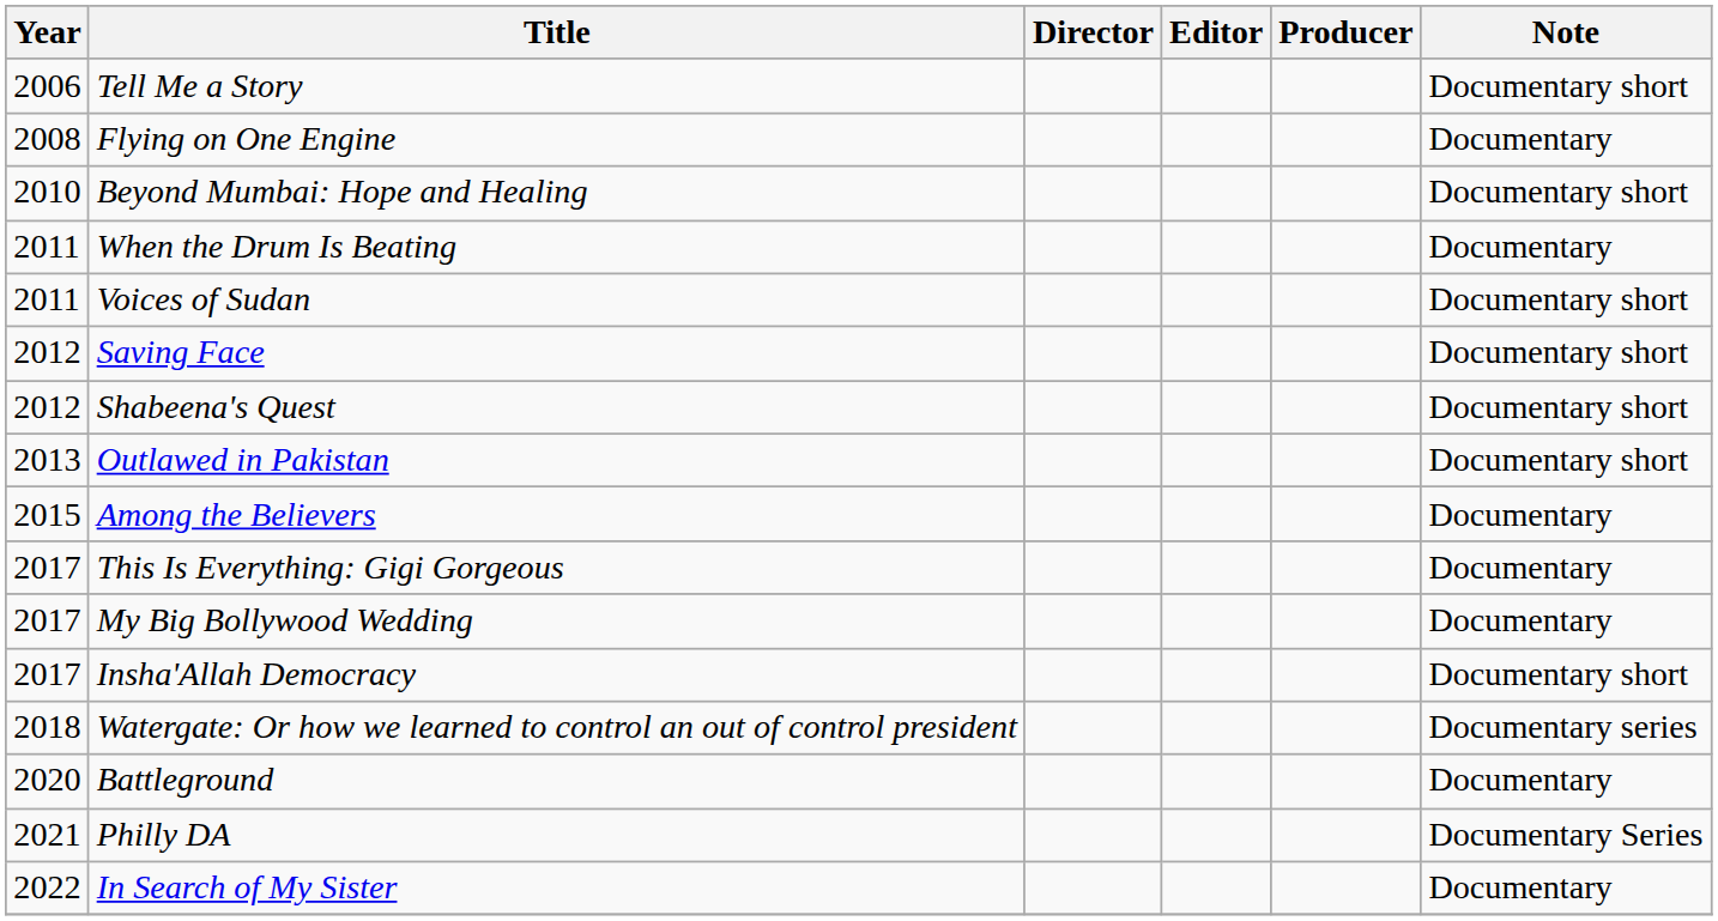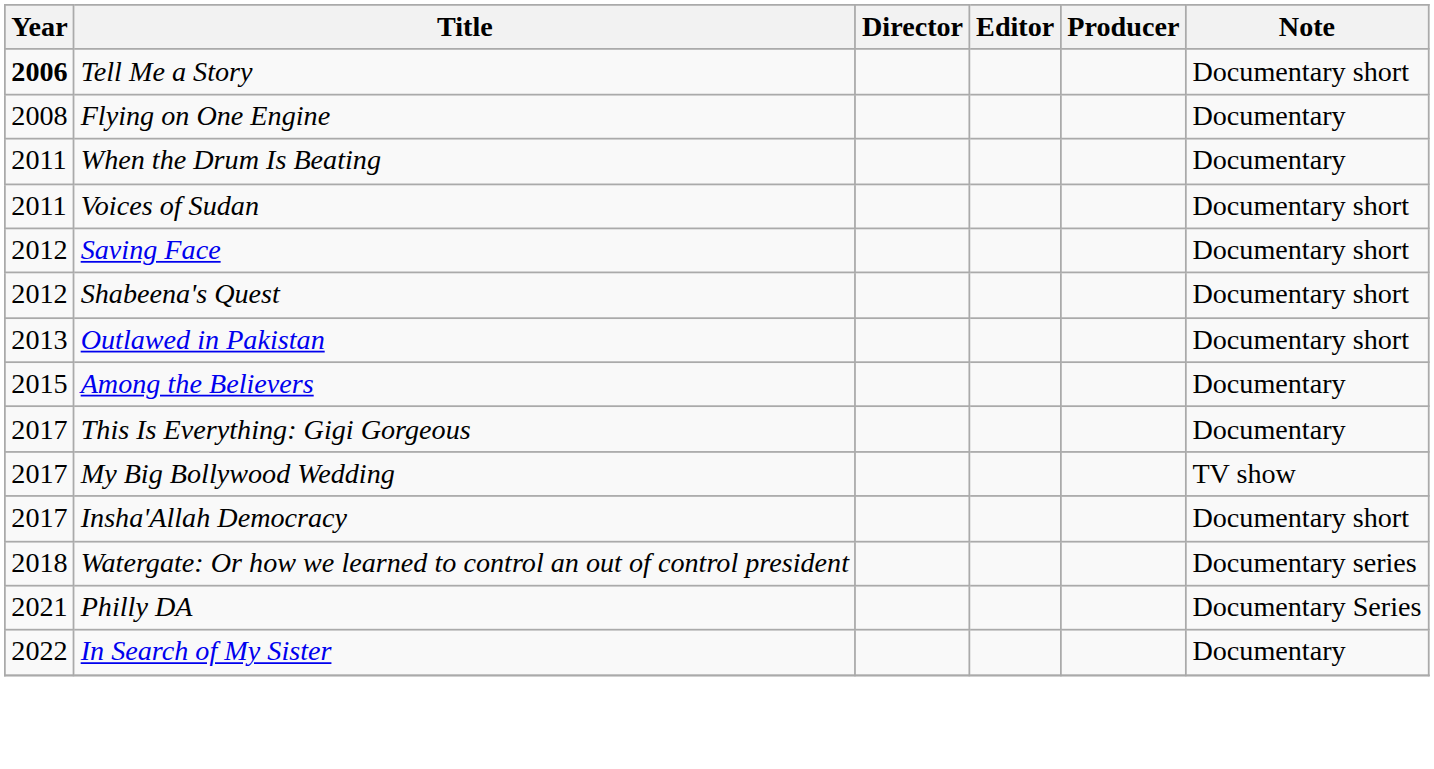 <table class="wikitable sortable">
 <tr>
 <th>Year</th>
 <th>Title</th>
 <th>Director</th>
 <th>Editor</th>
 <th>Producer</th>
 <th>Note</th>
 </tr>
 <tr>
-<td>2006</td>
+<td><strong>2006</strong></td>
 <td><em>Tell Me a Story</em></td>
 <td style="text-align:center;"></td>
 <td style="text-align:center;"></td>
 <td style="text-align:center;"></td>
 <td>Documentary short</td>
 </tr>
 <tr>
 <td>2008</td>
 <td><em>Flying on One Engine</em></td>
 <td style="text-align:center;"></td>
 <td style="text-align:center;"></td>
 <td style="text-align:center;"></td>
 <td>Documentary</td>
-</tr>
-<tr>
-<td>2010</td>
-<td><em>Beyond Mumbai: Hope and Healing</em></td>
-<td style="text-align:center;"></td>
-<td style="text-align:center;"></td>
-<td style="text-align:center;"></td>
-<td>Documentary short</td>
 </tr>
 <tr>
 <td>2011</td>
 <td><em>When the Drum Is Beating</em></td>
 <td style="text-align:center;"></td>
 <td style="text-align:center;"></td>
 <td style="text-align:center;"></td>
 <td>Documentary</td>
 </tr>
 <tr>
 <td>2011</td>
 <td><em>Voices of Sudan</em></td>
 <td style="text-align:center;"></td>
 <td style="text-align:center;"></td>
 <td style="text-align:center;"></td>
 <td>Documentary short</td>
 </tr>
 <tr>
 <td>2012</td>
 <td><em><a href='#'>Saving Face</a></em></td>
 <td style="text-align:center;"></td>
 <td style="text-align:center;"></td>
 <td style="text-align:center;"></td>
 <td>Documentary short</td>
 </tr>
 <tr>
 <td>2012</td>
 <td><em>Shabeena's Quest</em></td>
 <td style="text-align:center;"></td>
 <td style="text-align:center;"></td>
 <td style="text-align:center;"></td>
 <td>Documentary short</td>
 </tr>
 <tr>
 <td>2013</td>
 <td><em><a href='#'>Outlawed in Pakistan</a></em></td>
 <td style="text-align:center;"></td>
 <td style="text-align:center;"></td>
 <td style="text-align:center;"></td>
 <td>Documentary short</td>
 </tr>
 <tr>
 <td>2015</td>
 <td><em><a href='#'>Among the Believers</a></em></td>
 <td style="text-align:center;"></td>
 <td style="text-align:center;"></td>
 <td style="text-align:center;"></td>
 <td>Documentary</td>
 </tr>
 <tr>
 <td>2017</td>
 <td><em>This Is Everything: Gigi Gorgeous</em></td>
 <td style="text-align:center;"></td>
 <td style="text-align:center;"></td>
 <td style="text-align:center;"></td>
 <td>Documentary</td>
 </tr>
 <tr>
 <td>2017</td>
 <td><em>My Big Bollywood Wedding</em></td>
 <td style="text-align:center;"></td>
 <td style="text-align:center;"></td>
 <td style="text-align:center;"></td>
-<td>Documentary</td>
+<td>TV show</td>
 </tr>
 <tr>
 <td>2017</td>
 <td><em>Insha'Allah Democracy</em></td>
 <td style="text-align:center;"></td>
 <td style="text-align:center;"></td>
 <td style="text-align:center;"></td>
 <td>Documentary short</td>
 </tr>
 <tr>
 <td>2018</td>
 <td><em>Watergate: Or how we learned to control an out of control president</em></td>
 <td style="text-align:center;"></td>
 <td style="text-align:center;"></td>
 <td style="text-align:center;"></td>
 <td>Documentary series</td>
-</tr>
-<tr>
-<td>2020</td>
-<td><em>Battleground</em></td>
-<td style="text-align:center;"></td>
-<td style="text-align:center;"></td>
-<td style="text-align:center;"></td>
-<td>Documentary</td>
 </tr>
 <tr>
 <td>2021</td>
 <td><em>Philly DA</em></td>
 <td style="text-align:center;"></td>
 <td style="text-align:center;"></td>
 <td style="text-align:center;"></td>
 <td>Documentary Series</td>
 </tr>
 <tr>
 <td>2022</td>
 <td><em><a href='#'>In Search of My Sister</a></em></td>
 <td style="text-align:center;"></td>
 <td style="text-align:center;"></td>
 <td style="text-align:center;"></td>
 <td>Documentary</td>
 </tr>
 <tr>
 </tr>
 </table>
